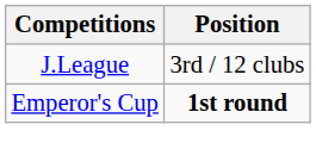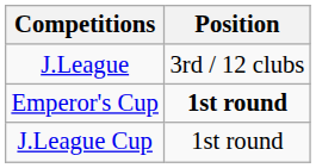 <table class="wikitable" style="text-align:center;">
 <tr>
 <th>Competitions</th>
 <th>Position</th>
 </tr>
 <tr>
 <td><a href='#'>J.League</a></td>
 <td>3rd / 12 clubs</td>
 </tr>
 <tr>
 <td><a href='#'>Emperor's Cup</a></td>
 <td><strong>1st round</strong></td>
 </tr>
+<tr>
+<td><a href='#'>J.League Cup</a></td>
+<td>1st round</td>
+</tr>
 </table>
